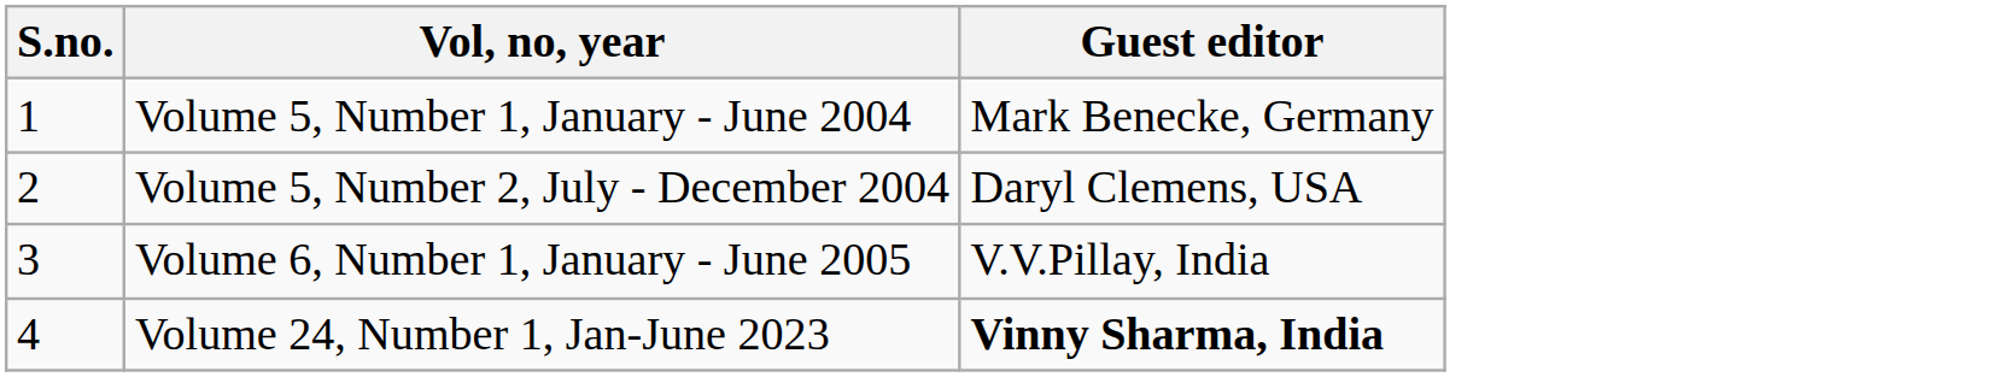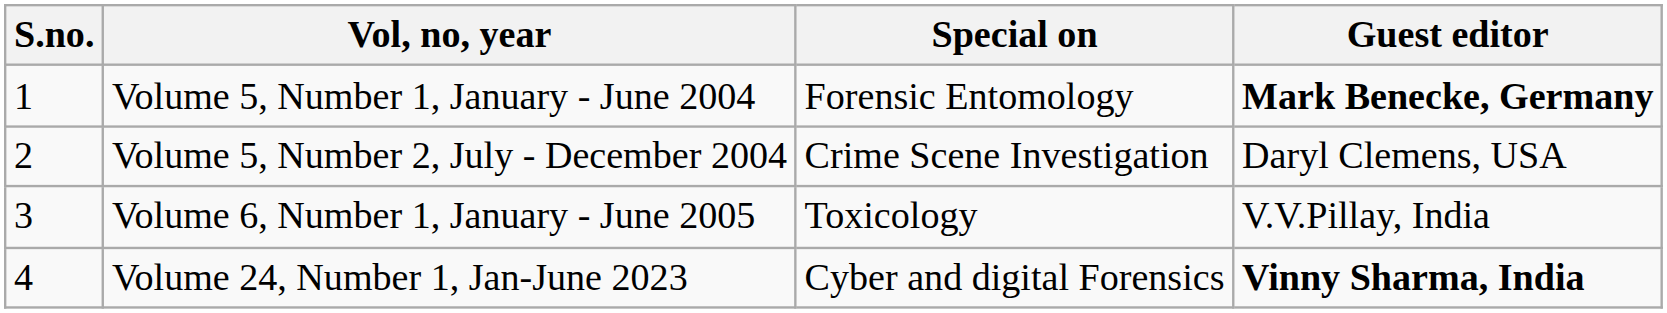 <table class="wikitable">
 <tr>
 <th>S.no.</th>
 <th>Vol, no, year</th>
+<th>Special on</th>
 <th>Guest editor</th>
 </tr>
 <tr>
 <td>1</td>
 <td>Volume 5, Number 1, January - June 2004</td>
-<td>Mark Benecke, Germany</td>
+<td>Forensic Entomology</td>
+<td><strong>Mark Benecke, Germany</strong></td>
 </tr>
 <tr>
 <td>2</td>
 <td>Volume 5, Number 2, July - December 2004</td>
+<td>Crime Scene Investigation</td>
 <td>Daryl Clemens, USA</td>
 </tr>
 <tr>
 <td>3</td>
 <td>Volume 6, Number 1, January - June 2005</td>
+<td>Toxicology</td>
 <td>V.V.Pillay, India</td>
 </tr>
 <tr>
 <td>4</td>
 <td>Volume 24, Number 1, Jan-June 2023</td>
+<td>Cyber and digital Forensics</td>
 <td><strong>Vinny Sharma, India</strong></td>
 </tr>
 </table>
